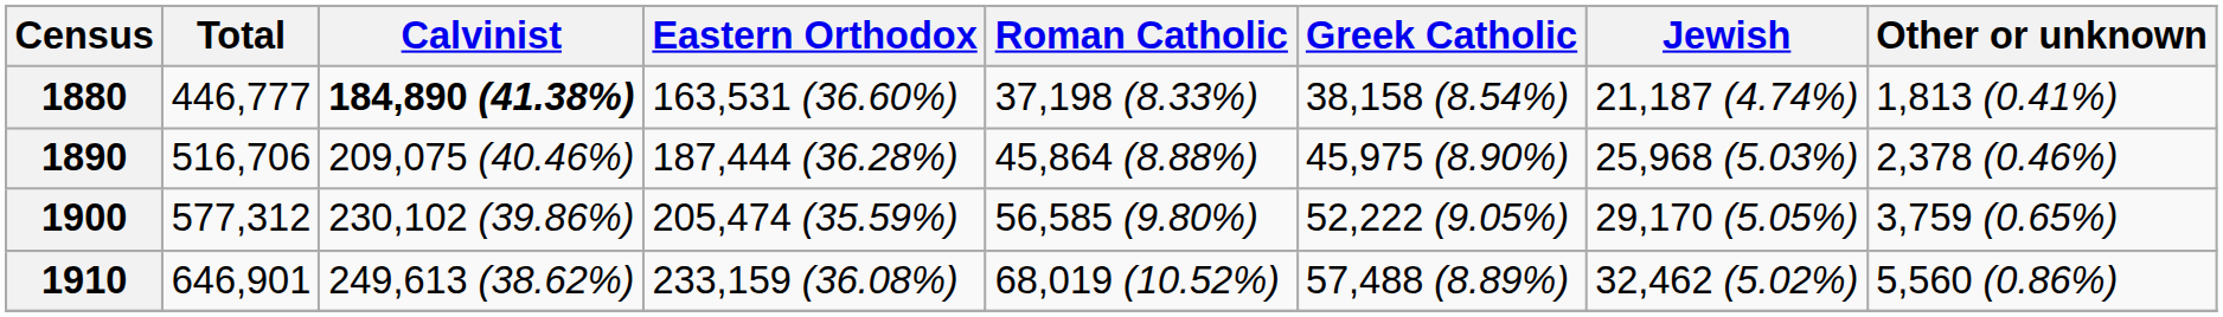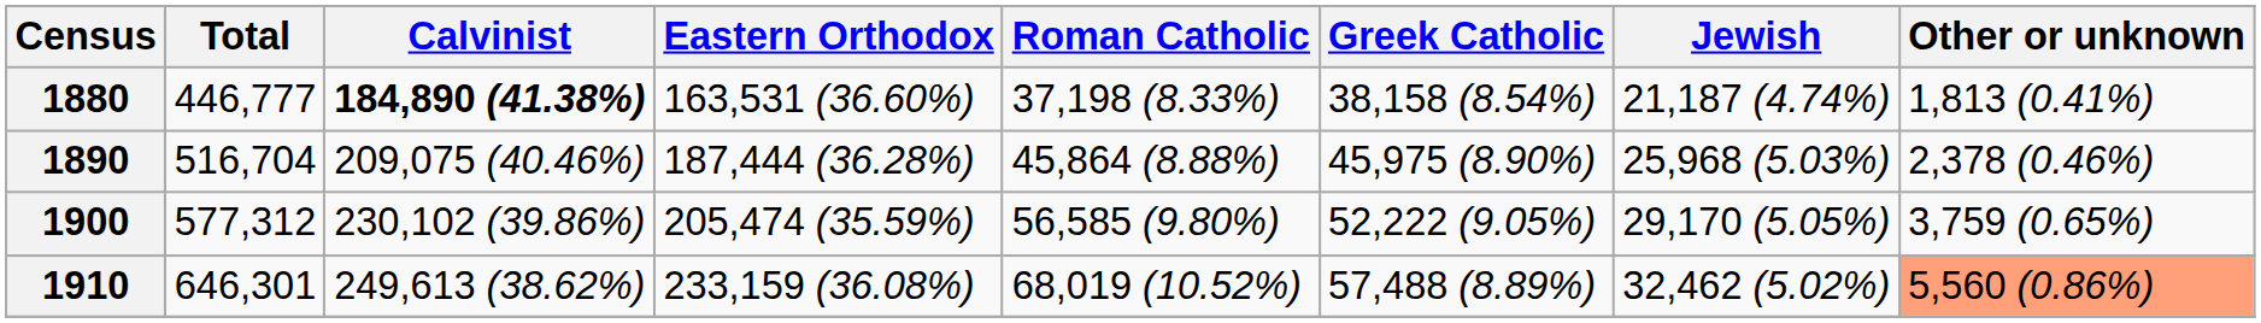 <table class="wikitable">
 <tr>
 <th>Census</th>
 <th>Total</th>
 <th><a href='#'>Calvinist</a></th>
 <th><a href='#'>Eastern Orthodox</a></th>
 <th><a href='#'>Roman Catholic</a></th>
 <th><a href='#'>Greek Catholic</a></th>
 <th><a href='#'>Jewish</a></th>
 <th>Other or unknown</th>
 </tr>
 <tr>
 <th>1880</th>
 <td>446,777</td>
 <td><strong>184,890 <em>(41.38%)</em></strong></td>
 <td>163,531 <em>(36.60%)</em></td>
 <td>37,198 <em>(8.33%)</em></td>
 <td>38,158 <em>(8.54%)</em></td>
 <td>21,187 <em>(4.74%)</em></td>
 <td>1,813 <em>(0.41%)</em></td>
 </tr>
 <tr>
 <th>1890</th>
-<td>516,706</td>
+<td>516,704</td>
 <td>209,075 <em>(40.46%)</em></td>
 <td>187,444 <em>(36.28%)</em></td>
 <td>45,864 <em>(8.88%)</em></td>
 <td>45,975 <em>(8.90%)</em></td>
 <td>25,968 <em>(5.03%)</em></td>
 <td>2,378 <em>(0.46%)</em></td>
 </tr>
 <tr>
 <th>1900</th>
 <td>577,312</td>
 <td>230,102 <em>(39.86%)</em></td>
 <td>205,474 <em>(35.59%)</em></td>
 <td>56,585 <em>(9.80%)</em></td>
 <td>52,222 <em>(9.05%)</em></td>
 <td>29,170 <em>(5.05%)</em></td>
 <td>3,759 <em>(0.65%)</em></td>
 </tr>
 <tr>
 <th>1910</th>
-<td>646,901</td>
+<td>646,301</td>
 <td>249,613 <em>(38.62%)</em></td>
 <td>233,159 <em>(36.08%)</em></td>
 <td>68,019 <em>(10.52%)</em></td>
 <td>57,488 <em>(8.89%)</em></td>
 <td>32,462 <em>(5.02%)</em></td>
-<td>5,560 <em>(0.86%)</em></td>
+<td style="background: lightsalmon;">5,560 <em>(0.86%)</em></td>
 </tr>
 <tr>
 </tr>
 </table>
